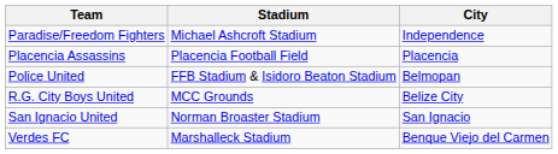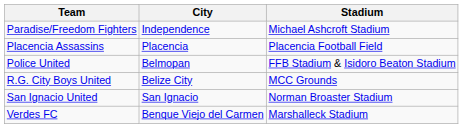 <table class="wikitable">
 <tr>
 <th>Team</th>
+<th>City</th>
 <th>Stadium</th>
-<th>City</th>
 </tr>
 <tr>
 <td><a href='#'>Paradise/Freedom Fighters</a></td>
+<td><a href='#'>Independence</a></td>
 <td><a href='#'>Michael Ashcroft Stadium</a></td>
-<td><a href='#'>Independence</a></td>
 </tr>
 <tr>
 <td><a href='#'>Placencia Assassins</a></td>
+<td><a href='#'>Placencia</a></td>
 <td><a href='#'>Placencia Football Field</a></td>
-<td><a href='#'>Placencia</a></td>
 </tr>
 <tr>
 <td><a href='#'>Police United</a></td>
+<td><a href='#'>Belmopan</a></td>
 <td><a href='#'>FFB Stadium</a> & <a href='#'>Isidoro Beaton Stadium</a></td>
-<td><a href='#'>Belmopan</a></td>
 </tr>
 <tr>
 <td><a href='#'>R.G. City Boys United</a></td>
+<td><a href='#'>Belize City</a></td>
 <td><a href='#'>MCC Grounds</a></td>
-<td><a href='#'>Belize City</a></td>
 </tr>
 <tr>
 <td><a href='#'>San Ignacio United</a></td>
+<td><a href='#'>San Ignacio</a></td>
 <td><a href='#'>Norman Broaster Stadium</a></td>
-<td><a href='#'>San Ignacio</a></td>
 </tr>
 <tr>
 <td><a href='#'>Verdes FC</a></td>
+<td><a href='#'>Benque Viejo del Carmen</a></td>
 <td><a href='#'>Marshalleck Stadium</a></td>
-<td><a href='#'>Benque Viejo del Carmen</a></td>
 </tr>
 </table>
